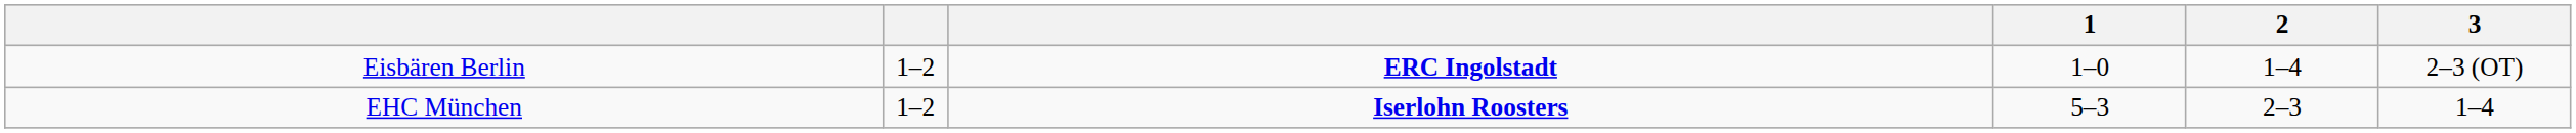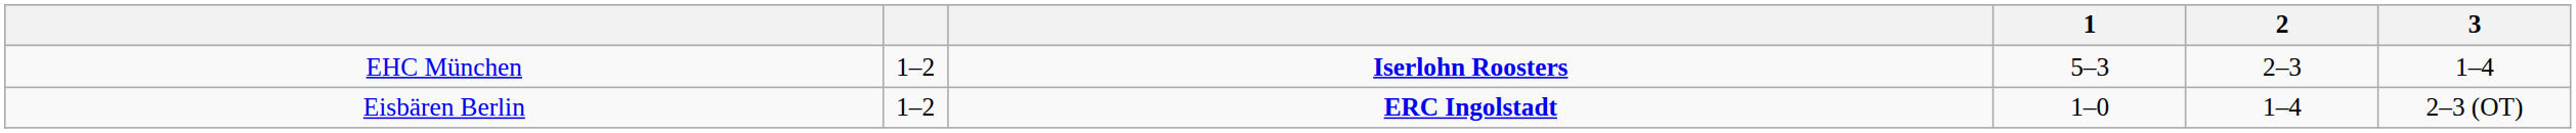 <table class="wikitable" width="80%">
 <tr style="background-color:#e0e0e0;">
 <th style="width:22,5%;"></th>
 <th style="width:2.5%;"></th>
 <th style="width:22,5%;"></th>
 <th style="width:7.5%;">1</th>
 <th style="width:7.5%;">2</th>
 <th style="width:7.5%;">3</th>
 </tr>
 <tr align="center">
+<td><a href='#'>EHC München</a></td>
+<td>1–2</td>
+<td><strong><a href='#'>Iserlohn Roosters</a></strong></td>
+<td>5–3</td>
+<td>2–3</td>
+<td>1–4</td>
+</tr>
+<tr align="center">
 <td><a href='#'>Eisbären Berlin</a></td>
 <td>1–2</td>
 <td><strong><a href='#'>ERC Ingolstadt</a></strong></td>
 <td>1–0</td>
 <td>1–4</td>
 <td>2–3 (OT)</td>
 </tr>
-<tr align="center">
-<td><a href='#'>EHC München</a></td>
-<td>1–2</td>
-<td><strong><a href='#'>Iserlohn Roosters</a></strong></td>
-<td>5–3</td>
-<td>2–3</td>
-<td>1–4</td>
-</tr>
 </table>
